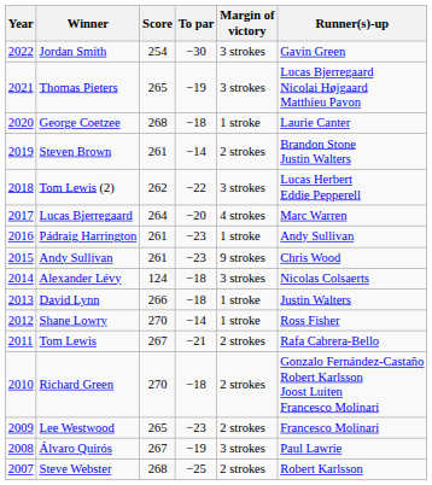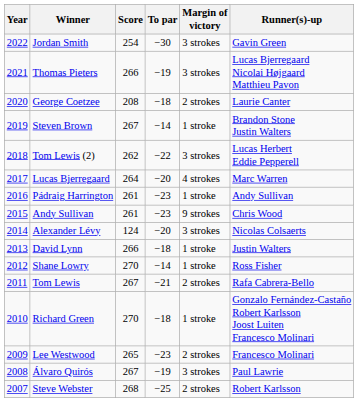 <table class="wikitable" style="font-size:95%">
 <tr>
 <th>Year</th>
 <th>Winner</th>
 <th>Score</th>
 <th>To par</th>
 <th>Margin of<br>victory</th>
 <th>Runner(s)-up</th>
 </tr>
 <tr>
 <td><a href='#'>2022</a></td>
 <td> <a href='#'>Jordan Smith</a></td>
 <td align=center>254</td>
 <td align=center>−30</td>
 <td>3 strokes</td>
 <td> <a href='#'>Gavin Green</a></td>
 </tr>
 <tr>
 <td><a href='#'>2021</a></td>
 <td> <a href='#'>Thomas Pieters</a></td>
-<td align=center>265</td>
+<td align=center>266</td>
 <td align=center>−19</td>
 <td>3 strokes</td>
 <td> <a href='#'>Lucas Bjerregaard</a><br> <a href='#'>Nicolai Højgaard</a><br> <a href='#'>Matthieu Pavon</a></td>
 </tr>
 <tr>
 <td><a href='#'>2020</a></td>
 <td> <a href='#'>George Coetzee</a></td>
-<td align=center>268</td>
+<td align=center>208</td>
 <td align=center>−18</td>
-<td>1 stroke</td>
+<td>2 strokes</td>
 <td> <a href='#'>Laurie Canter</a></td>
 </tr>
 <tr>
 <td><a href='#'>2019</a></td>
 <td> <a href='#'>Steven Brown</a></td>
-<td align=center>261</td>
+<td align=center>267</td>
 <td align=center>−14</td>
-<td>2 strokes</td>
+<td>1 stroke</td>
 <td> <a href='#'>Brandon Stone</a><br> <a href='#'>Justin Walters</a></td>
 </tr>
 <tr>
 <td><a href='#'>2018</a></td>
 <td> <a href='#'>Tom Lewis</a> (2)</td>
 <td align=center>262</td>
 <td align=center>−22</td>
 <td>3 strokes</td>
 <td> <a href='#'>Lucas Herbert</a><br> <a href='#'>Eddie Pepperell</a></td>
 </tr>
 <tr>
 <td><a href='#'>2017</a></td>
 <td> <a href='#'>Lucas Bjerregaard</a></td>
 <td align=center>264</td>
 <td align=center>−20</td>
 <td>4 strokes</td>
 <td> <a href='#'>Marc Warren</a></td>
 </tr>
 <tr>
 <td><a href='#'>2016</a></td>
 <td> <a href='#'>Pádraig Harrington</a></td>
 <td align=center>261</td>
 <td align=center>−23</td>
 <td>1 stroke</td>
 <td> <a href='#'>Andy Sullivan</a></td>
 </tr>
 <tr>
 <td><a href='#'>2015</a></td>
 <td> <a href='#'>Andy Sullivan</a></td>
 <td align=center>261</td>
 <td align=center>−23</td>
 <td>9 strokes</td>
 <td> <a href='#'>Chris Wood</a></td>
 </tr>
 <tr>
 <td><a href='#'>2014</a></td>
 <td> <a href='#'>Alexander Lévy</a></td>
 <td align=center>124</td>
-<td align=center>−18</td>
+<td align=center>−20</td>
 <td>3 strokes</td>
 <td> <a href='#'>Nicolas Colsaerts</a></td>
 </tr>
 <tr>
 <td><a href='#'>2013</a></td>
 <td> <a href='#'>David Lynn</a></td>
 <td align=center>266</td>
 <td align=center>−18</td>
 <td>1 stroke</td>
 <td> <a href='#'>Justin Walters</a></td>
 </tr>
 <tr>
 <td><a href='#'>2012</a></td>
 <td> <a href='#'>Shane Lowry</a></td>
 <td align=center>270</td>
 <td align=center>−14</td>
 <td>1 stroke</td>
 <td> <a href='#'>Ross Fisher</a></td>
 </tr>
 <tr>
 <td><a href='#'>2011</a></td>
 <td> <a href='#'>Tom Lewis</a></td>
 <td align=center>267</td>
 <td align=center>−21</td>
 <td>2 strokes</td>
 <td> <a href='#'>Rafa Cabrera-Bello</a></td>
 </tr>
 <tr>
 <td><a href='#'>2010</a></td>
 <td> <a href='#'>Richard Green</a></td>
 <td align=center>270</td>
 <td align=center>−18</td>
-<td>2 strokes</td>
+<td>1 stroke</td>
 <td> <a href='#'>Gonzalo Fernández-Castaño</a><br> <a href='#'>Robert Karlsson</a><br> <a href='#'>Joost Luiten</a><br> <a href='#'>Francesco Molinari</a></td>
 </tr>
 <tr>
 <td><a href='#'>2009</a></td>
 <td> <a href='#'>Lee Westwood</a></td>
 <td align=center>265</td>
 <td align=center>−23</td>
 <td>2 strokes</td>
 <td> <a href='#'>Francesco Molinari</a></td>
 </tr>
 <tr>
 <td><a href='#'>2008</a></td>
 <td> <a href='#'>Álvaro Quirós</a></td>
 <td align=center>267</td>
 <td align=center>−19</td>
 <td>3 strokes</td>
 <td> <a href='#'>Paul Lawrie</a></td>
 </tr>
 <tr>
 <td><a href='#'>2007</a></td>
 <td> <a href='#'>Steve Webster</a></td>
 <td align=center>268</td>
 <td align=center>−25</td>
 <td>2 strokes</td>
 <td> <a href='#'>Robert Karlsson</a></td>
 </tr>
 </table>
